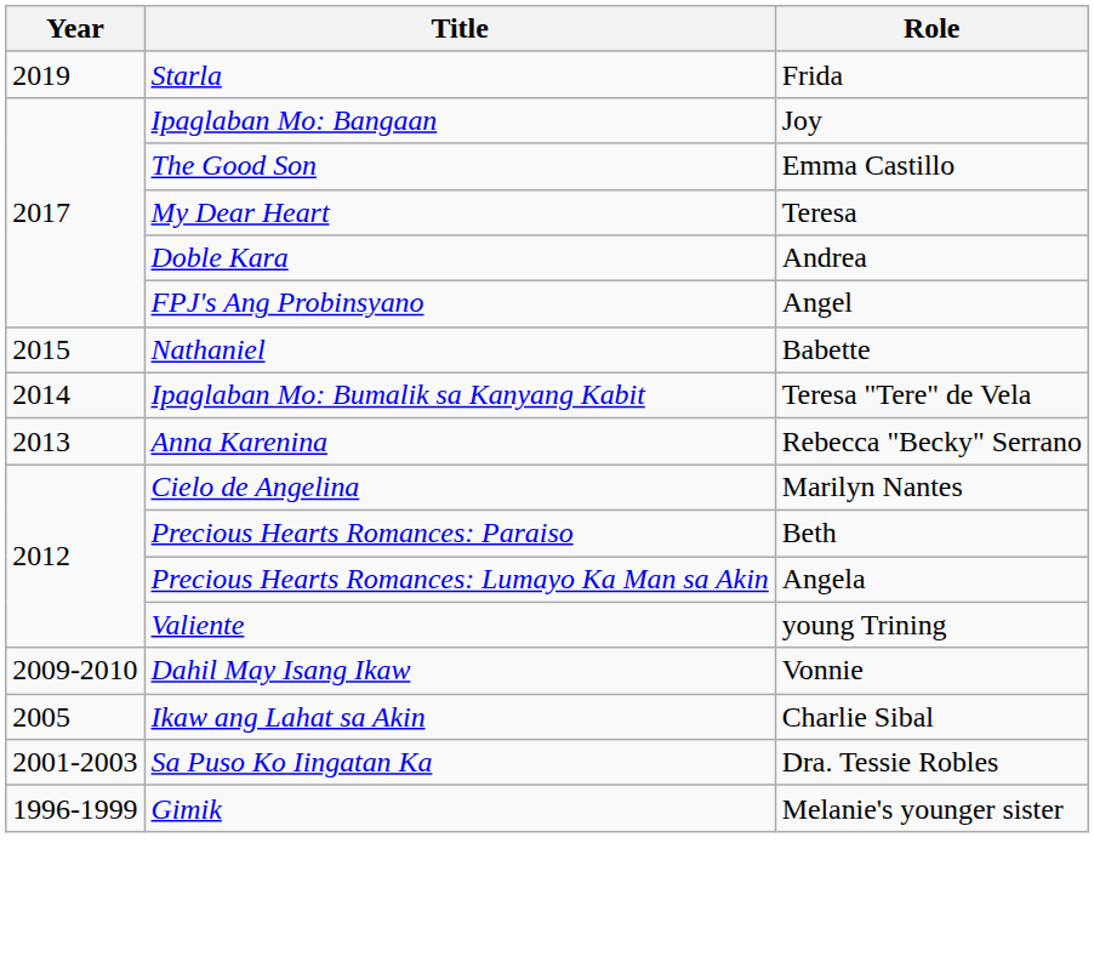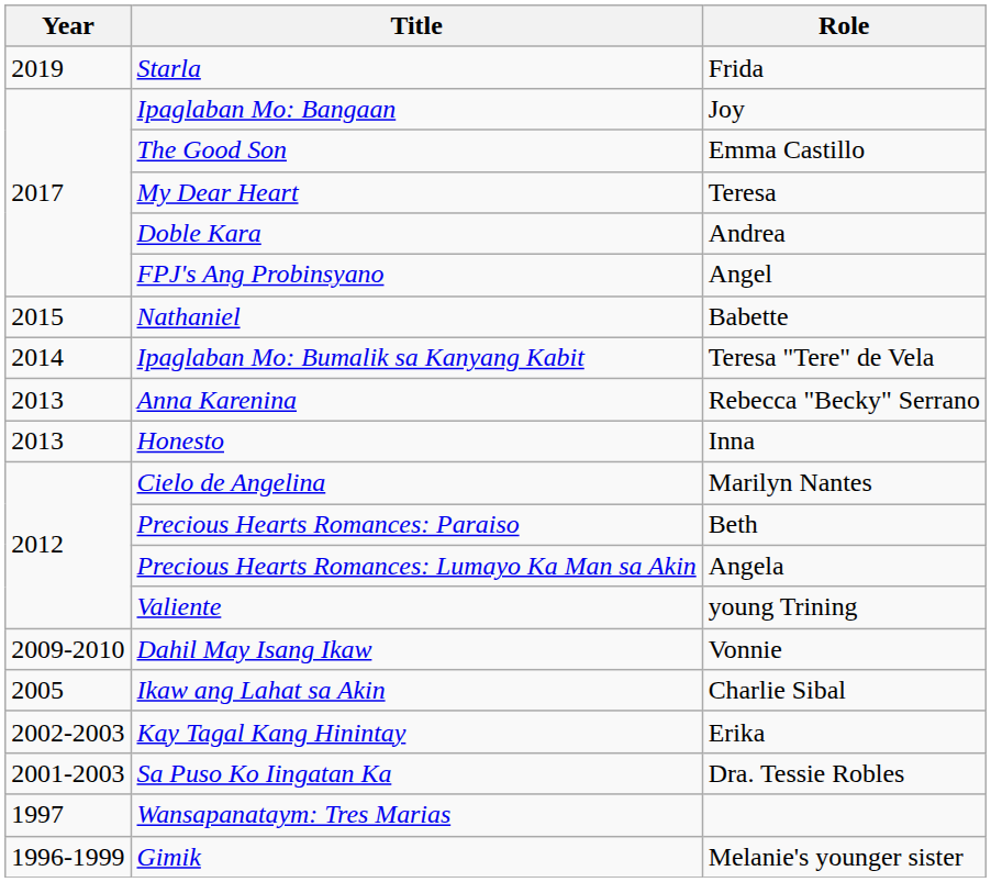 <table class="wikitable">
 <tr>
 <th>Year</th>
 <th>Title</th>
 <th>Role</th>
 </tr>
 <tr>
 <td>2019</td>
 <td><em><a href='#'>Starla</a></em></td>
 <td>Frida</td>
 </tr>
 <tr>
 <td rowspan="5">2017</td>
 <td><em><a href='#'>Ipaglaban Mo: Bangaan</a></em></td>
 <td>Joy</td>
 </tr>
 <tr>
 <td><em><a href='#'>The Good Son</a></em></td>
 <td>Emma Castillo</td>
 </tr>
 <tr>
 <td><em><a href='#'>My Dear Heart</a></em></td>
 <td>Teresa</td>
 </tr>
 <tr>
 <td><em><a href='#'>Doble Kara</a></em></td>
 <td>Andrea</td>
 </tr>
 <tr>
 <td><em><a href='#'>FPJ's Ang Probinsyano</a></em></td>
 <td>Angel</td>
 </tr>
 <tr>
 <td>2015</td>
 <td><em><a href='#'>Nathaniel</a></em></td>
 <td>Babette</td>
 </tr>
 <tr>
 <td>2014</td>
 <td><em><a href='#'>Ipaglaban Mo: Bumalik sa Kanyang Kabit</a></em></td>
 <td>Teresa "Tere" de Vela</td>
 </tr>
 <tr>
 <td>2013</td>
 <td><em><a href='#'>Anna Karenina</a></em></td>
 <td>Rebecca "Becky" Serrano</td>
 </tr>
 <tr>
+<td>2013</td>
+<td><em><a href='#'>Honesto</a></em></td>
+<td>Inna</td>
+</tr>
+<tr>
 <td rowspan="4">2012</td>
 <td><em><a href='#'>Cielo de Angelina</a></em></td>
 <td>Marilyn Nantes</td>
 </tr>
 <tr>
 <td><em><a href='#'>Precious Hearts Romances: Paraiso</a></em></td>
 <td>Beth</td>
 </tr>
 <tr>
 <td><em><a href='#'>Precious Hearts Romances: Lumayo Ka Man sa Akin</a></em></td>
 <td>Angela</td>
 </tr>
 <tr>
 <td><em><a href='#'>Valiente</a></em></td>
 <td>young Trining</td>
 </tr>
 <tr>
 <td>2009-2010</td>
 <td><em><a href='#'>Dahil May Isang Ikaw</a></em></td>
 <td>Vonnie</td>
 </tr>
 <tr>
 <td>2005</td>
 <td><em><a href='#'>Ikaw ang Lahat sa Akin</a></em></td>
 <td>Charlie Sibal</td>
 </tr>
 <tr>
+<td>2002-2003</td>
+<td><em><a href='#'>Kay Tagal Kang Hinintay</a></em></td>
+<td>Erika</td>
+</tr>
+<tr>
 <td>2001-2003</td>
 <td><em><a href='#'>Sa Puso Ko Iingatan Ka</a></em></td>
 <td>Dra. Tessie Robles</td>
+</tr>
+<tr>
+<td>1997</td>
+<td><em><a href='#'>Wansapanataym: Tres Marias</a></em></td>
+<td></td>
 </tr>
 <tr>
 <td>1996-1999</td>
 <td><em><a href='#'>Gimik</a></em></td>
 <td>Melanie's younger sister</td>
 </tr>
 </table>
